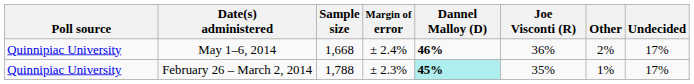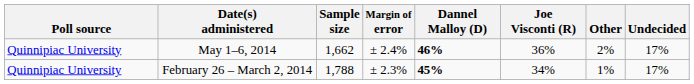 <table class="wikitable">
 <tr valign= bottom>
 <th style="width:185px;">Poll source</th>
 <th style="width:190px;">Date(s)<br>administered</th>
 <th class=small>Sample<br>size</th>
 <th><small>Margin of</small><br>error</th>
 <th style="width:100px;">Dannel<br>Malloy (D)</th>
 <th style="width:100px;">Joe<br>Visconti (R)</th>
 <th>Other</th>
 <th>Undecided</th>
 </tr>
 <tr>
 <td><a href='#'>Quinnipiac University</a></td>
 <td align=center>May 1–6, 2014</td>
-<td align=center>1,668</td>
+<td align=center>1,662</td>
 <td align=center>± 2.4%</td>
 <td><strong>46%</strong></td>
 <td align=center>36%</td>
 <td align=center>2%</td>
 <td align=center>17%</td>
 </tr>
 <tr>
 <td><a href='#'>Quinnipiac University</a></td>
 <td align=center>February 26 – March 2, 2014</td>
 <td align=center>1,788</td>
 <td align=center>± 2.3%</td>
-<td style="background: paleturquoise;"><strong>45%</strong></td>
-<td align=center>35%</td>
+<td><strong>45%</strong></td>
+<td align=center>34%</td>
 <td align=center>1%</td>
 <td align=center>17%</td>
 </tr>
 </table>
